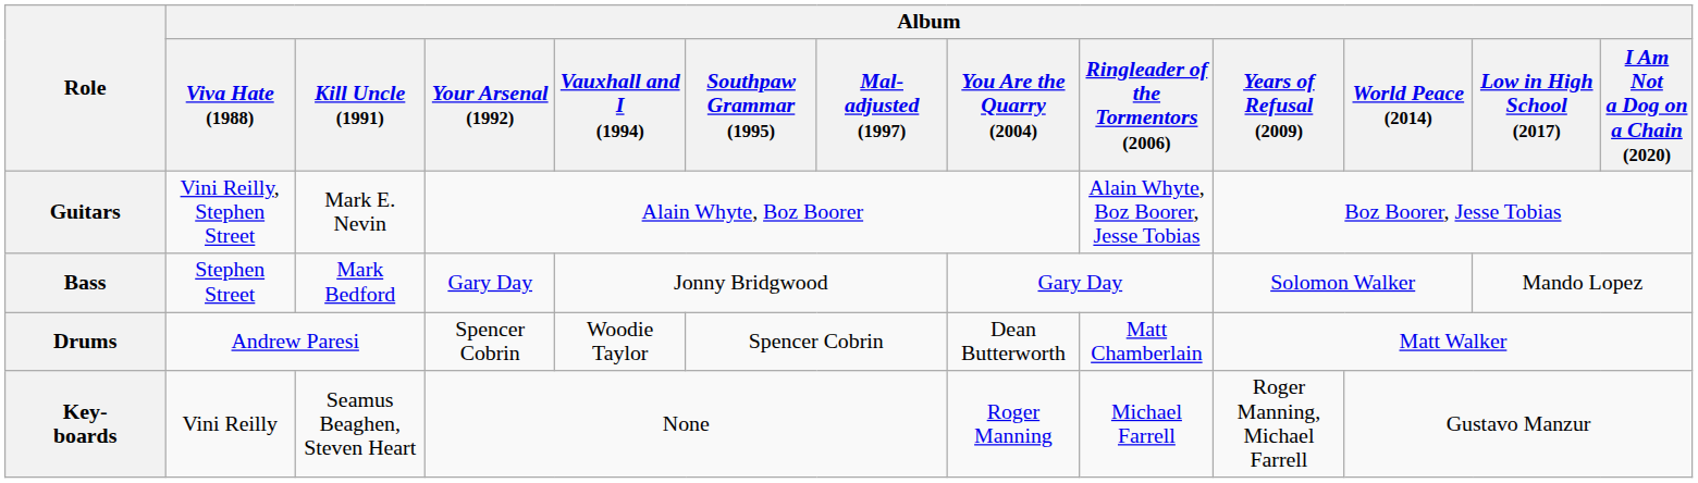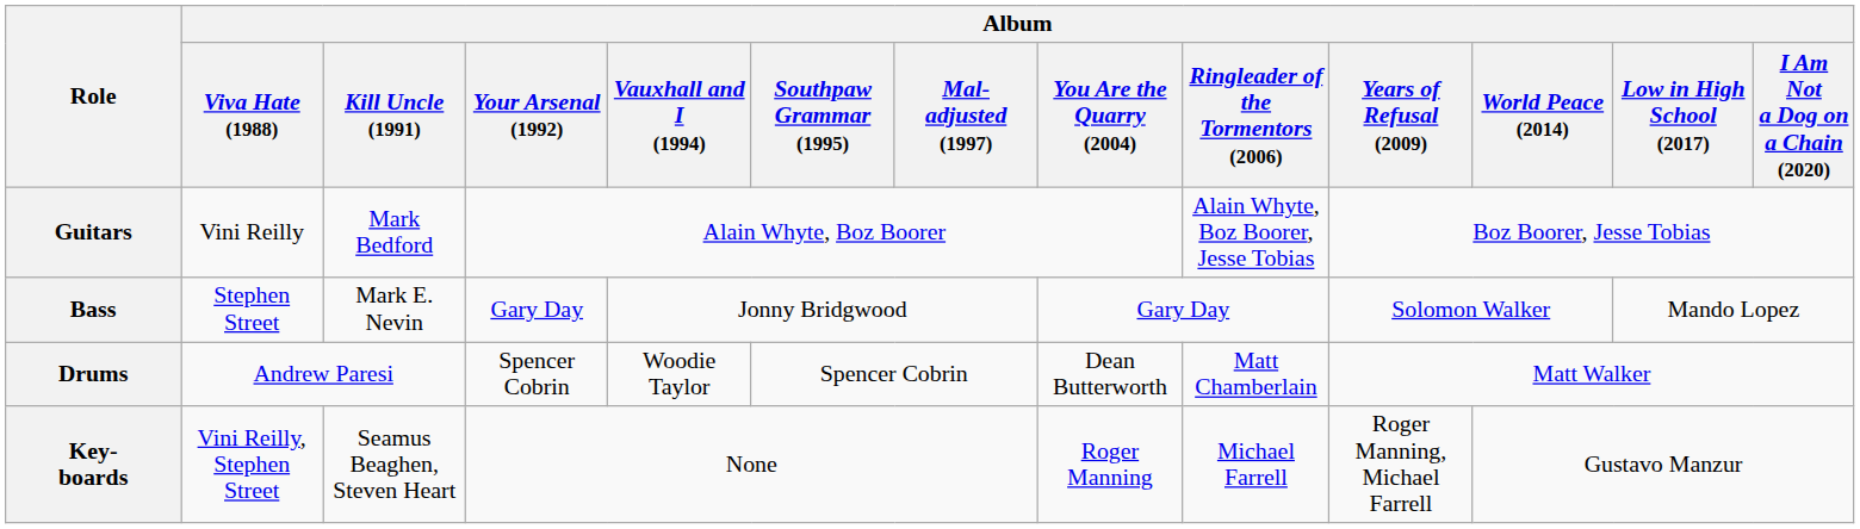 <table class="wikitable" style="text-align:center; width:99%;">
 <tr>
 <th rowspan="2" style="width:10%;">Role</th>
 <th colspan="12" style="text-align:center;">Album</th>
 </tr>
 <tr>
 <th style="text-align:center; width:8%;"><em><a href='#'>Viva Hate</a></em><br><small>(1988)</small></th>
 <th style="text-align:center; width:8%;"><em><a href='#'>Kill Uncle</a></em><br><small>(1991)</small></th>
 <th style="text-align:center; width:8%;"><em><a href='#'>Your Arsenal</a></em><br><small>(1992)</small></th>
 <th style="text-align:center; width:8%;"><em><a href='#'>Vauxhall and I</a></em><br><small>(1994)</small></th>
 <th style="text-align:center; width:8%;"><em><a href='#'>Southpaw Grammar</a></em><br><small>(1995)</small></th>
 <th style="text-align:center; width:8%;"><em><a href='#'>Mal-<br>adjusted</a></em><br><small>(1997)</small></th>
 <th style="text-align:center; width:8%;"><em><a href='#'>You Are the Quarry</a></em><br><small>(2004)</small></th>
 <th style="text-align:center; width:8%;"><em><a href='#'>Ringleader of the Tormentors</a></em><br><small>(2006)</small></th>
 <th style="text-align:center; width:8%;"><em><a href='#'>Years of Refusal</a></em><br><small>(2009)</small></th>
 <th style="text-align:center; width:8%;"><em><a href='#'>World Peace</a></em><br><small>(2014)</small></th>
 <th style="text-align:center; width:8%;"><em><a href='#'>Low in High School</a></em><br><small>(2017)</small></th>
 <th style="text-align:center; width:8%;"><em><a href='#'>I Am Not a Dog on a Chain</a></em><br><small>(2020)</small></th>
 </tr>
 <tr>
 <th>Guitars</th>
-<td><a href='#'>Vini Reilly</a>, <a href='#'>Stephen Street</a></td>
-<td>Mark E. Nevin</td>
+<td>Vini Reilly</td>
+<td><a href='#'>Mark Bedford</a></td>
 <td colspan="5"><a href='#'>Alain Whyte</a>, <a href='#'>Boz Boorer</a></td>
 <td><a href='#'>Alain Whyte</a>, <a href='#'>Boz Boorer</a>, <a href='#'>Jesse Tobias</a></td>
 <td colspan="4"><a href='#'>Boz Boorer</a>, <a href='#'>Jesse Tobias</a></td>
 </tr>
 <tr>
 <th>Bass</th>
 <td><a href='#'>Stephen Street</a></td>
-<td><a href='#'>Mark Bedford</a></td>
+<td>Mark E. Nevin</td>
 <td><a href='#'>Gary Day</a></td>
 <td colspan="3">Jonny Bridgwood</td>
 <td colspan="2"><a href='#'>Gary Day</a></td>
 <td colspan="2"><a href='#'>Solomon Walker</a></td>
 <td colspan="2">Mando Lopez</td>
 </tr>
 <tr>
 <th>Drums</th>
 <td colspan="2"><a href='#'>Andrew Paresi</a></td>
 <td>Spencer Cobrin</td>
 <td>Woodie Taylor</td>
 <td colspan="2">Spencer Cobrin</td>
 <td>Dean Butterworth</td>
 <td><a href='#'>Matt Chamberlain</a></td>
 <td colspan="4"><a href='#'>Matt Walker</a></td>
 </tr>
 <tr>
 <th>Key-<br>boards</th>
-<td>Vini Reilly</td>
+<td><a href='#'>Vini Reilly</a>, <a href='#'>Stephen Street</a></td>
 <td>Seamus Beaghen, Steven Heart</td>
 <td colspan="4">None</td>
 <td><a href='#'>Roger Manning</a></td>
 <td><a href='#'>Michael Farrell</a></td>
 <td>Roger Manning, Michael Farrell</td>
 <td colspan="3">Gustavo Manzur</td>
 </tr>
 </table>
